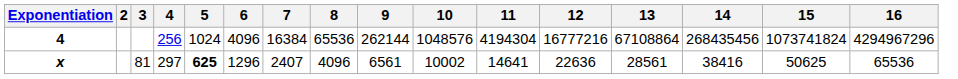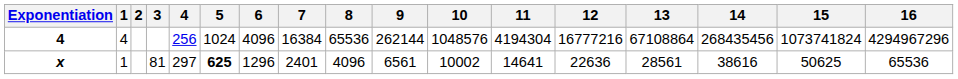 <table class="wikitable" style="text-align: center; background: white">
 <tr>
 <th width="105px"><a href='#'>Exponentiation</a></th>
+<th>1</th>
 <th>2</th>
 <th>3</th>
 <th>4</th>
 <th>5</th>
 <th>6</th>
 <th>7</th>
 <th>8</th>
 <th>9</th>
 <th>10</th>
 <th>11</th>
 <th>12</th>
 <th>13</th>
 <th>14</th>
 <th>15</th>
 <th>16</th>
 </tr>
 <tr>
 <td><strong>4</strong></td>
+<td>4</td>
 <td></td>
 <td></td>
 <td><a href='#'>256</a></td>
 <td>1024</td>
 <td>4096</td>
 <td>16384</td>
 <td>65536</td>
 <td>262144</td>
 <td>1048576</td>
 <td>4194304</td>
 <td>16777216</td>
 <td>67108864</td>
 <td>268435456</td>
 <td>1073741824</td>
 <td>4294967296</td>
 </tr>
 <tr>
 <td><strong><em>x<em><strong></td>
+<td>1</td>
 <td></td>
 <td>81</td>
 <td>297</td>
 <td><strong>625</strong></td>
 <td>1296</td>
-<td>2407</td>
+<td>2401</td>
 <td>4096</td>
 <td>6561</td>
 <td>10002</td>
 <td>14641</td>
 <td>22636</td>
 <td>28561</td>
-<td>38416</td>
+<td>38616</td>
 <td>50625</td>
 <td>65536</td>
 </tr>
 </table>
